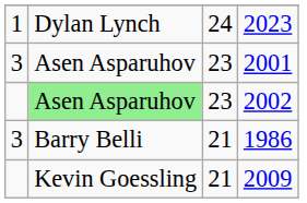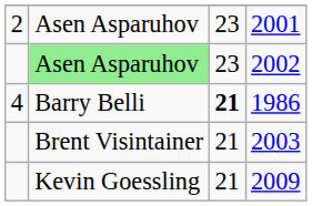 <table class="wikitable">
 <tr>
 </tr>
 <tr>
-<td>1</td>
-<td>Dylan Lynch</td>
-<td>24</td>
-<td><a href='#'>2023</a></td>
-</tr>
-<tr>
-<td>3</td>
+<td>2</td>
 <td>Asen Asparuhov</td>
 <td>23</td>
 <td><a href='#'>2001</a></td>
 </tr>
 <tr>
 <td></td>
 <td style="background: lightgreen;">Asen Asparuhov</td>
 <td>23</td>
 <td><a href='#'>2002</a></td>
 </tr>
 <tr>
-<td>3</td>
+<td>4</td>
 <td>Barry Belli</td>
+<td><strong>21</strong></td>
+<td><a href='#'>1986</a></td>
+</tr>
+<tr>
+<td></td>
+<td>Brent Visintainer</td>
 <td>21</td>
-<td><a href='#'>1986</a></td>
+<td><a href='#'>2003</a></td>
 </tr>
 <tr>
 <td></td>
 <td>Kevin Goessling</td>
 <td>21</td>
 <td><a href='#'>2009</a></td>
 </tr>
 </table>
